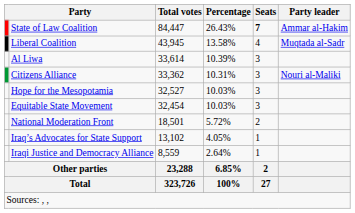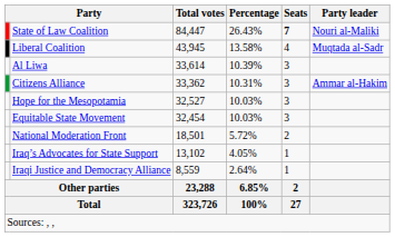 <table class="wikitable sortable" style="border:1px solid #8888aa; background-color:#f8f8f8; padding:0px; font-size:90%;">
 <tr style="background-color:#E9E9E9">
 <th colspan=2>Party</th>
 <th>Total votes</th>
 <th>Percentage</th>
 <th>Seats</th>
 <th>Party leader</th>
 </tr>
 <tr>
 <td bgcolor="#FF0000"></td>
 <td><a href='#'>State of Law Coalition</a></td>
 <td>84,447</td>
 <td>26.43%</td>
 <td><strong>7</strong></td>
-<td><a href='#'>Ammar al-Hakim</a></td>
+<td><a href='#'>Nouri al-Maliki</a></td>
 </tr>
 <tr>
 <td bgcolor="#000000"></td>
 <td><a href='#'>Liberal Coalition</a></td>
 <td>43,945</td>
 <td>13.58%</td>
 <td>4</td>
 <td><a href='#'>Muqtada al-Sadr</a></td>
 </tr>
 <tr>
 <td></td>
 <td><a href='#'>Al Liwa</a></td>
 <td>33,614</td>
 <td>10.39%</td>
 <td>3</td>
 <td></td>
 </tr>
 <tr>
 <td bgcolor="#009933"></td>
 <td><a href='#'>Citizens Alliance</a></td>
 <td>33,362</td>
 <td>10.31%</td>
 <td>3</td>
-<td><a href='#'>Nouri al-Maliki</a></td>
+<td><a href='#'>Ammar al-Hakim</a></td>
 </tr>
 <tr>
 <td></td>
 <td><a href='#'>Hope for the Mesopotamia</a></td>
 <td>32,527</td>
 <td>10.03%</td>
 <td>3</td>
 <td></td>
 </tr>
 <tr>
 <td></td>
 <td><a href='#'>Equitable State Movement</a></td>
 <td>32,454</td>
 <td>10.03%</td>
 <td>3</td>
 <td></td>
 </tr>
 <tr>
 <td></td>
 <td><a href='#'>National Moderation Front</a></td>
 <td>18,501</td>
 <td>5.72%</td>
 <td>2</td>
 <td></td>
 </tr>
 <tr>
 <td></td>
 <td><a href='#'>Iraq’s Advocates for State Support</a></td>
 <td>13,102</td>
 <td>4.05%</td>
 <td>1</td>
 <td></td>
 </tr>
 <tr>
 <td></td>
 <td><a href='#'>Iraqi Justice and Democracy Alliance</a></td>
 <td>8,559</td>
 <td>2.64%</td>
 <td>1</td>
 <td></td>
 </tr>
 <tr>
 <th colspan=2>Other parties</th>
 <th>23,288</th>
 <th>6.85%</th>
 <th>2</th>
 <th></th>
 </tr>
 <tr>
 <th colspan=2><strong>Total</strong></th>
 <th>323,726</th>
 <th><strong>100%</strong></th>
 <th><strong>27</strong></th>
 <th></th>
 </tr>
 <tr>
 <td colspan=7 align=left>Sources: , , </td>
 </tr>
 </table>
